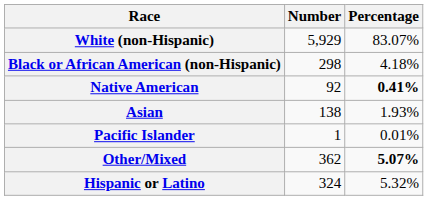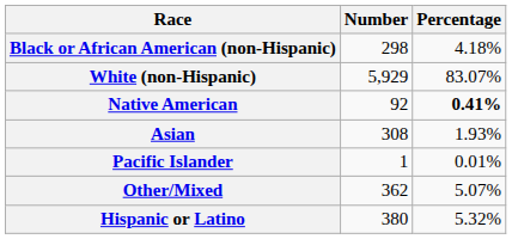 <table class="wikitable" style="text-align:right">
 <tr>
 <th scope="col">Race</th>
 <th scope="col">Number</th>
 <th scope="col">Percentage</th>
 </tr>
 <tr>
+<th scope="row"><a href='#'>Black or African American</a> (non-Hispanic)</th>
+<td>298</td>
+<td>4.18%</td>
+</tr>
+<tr>
 <th scope="row"><a href='#'>White</a> (non-Hispanic)</th>
 <td>5,929</td>
 <td>83.07%</td>
-</tr>
-<tr>
-<th scope="row"><a href='#'>Black or African American</a> (non-Hispanic)</th>
-<td>298</td>
-<td>4.18%</td>
 </tr>
 <tr>
 <th scope="row"><a href='#'>Native American</a></th>
 <td>92</td>
 <td><strong>0.41%</strong></td>
 </tr>
 <tr>
 <th scope="row"><a href='#'>Asian</a></th>
-<td>138</td>
+<td>308</td>
 <td>1.93%</td>
 </tr>
 <tr>
 <th scope="row"><a href='#'>Pacific Islander</a></th>
 <td>1</td>
 <td>0.01%</td>
 </tr>
 <tr>
 <th scope="row"><a href='#'>Other/Mixed</a></th>
 <td>362</td>
-<td><strong>5.07%</strong></td>
+<td>5.07%</td>
 </tr>
 <tr>
 <th scope="row"><a href='#'>Hispanic</a> or <a href='#'>Latino</a></th>
-<td>324</td>
+<td>380</td>
 <td>5.32%</td>
 </tr>
 </table>
